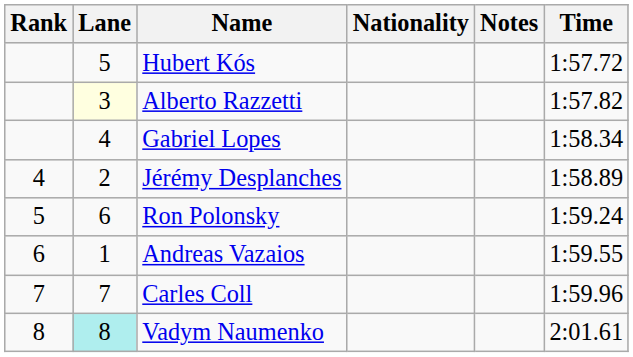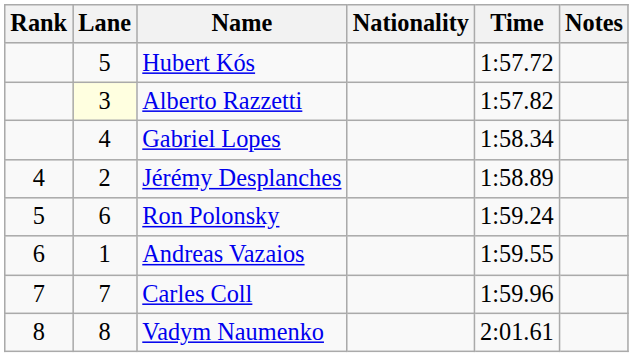 <table class="wikitable sortable" style="text-align:center">
 <tr>
 <th>Rank</th>
 <th>Lane</th>
 <th>Name</th>
 <th>Nationality</th>
+<th>Time</th>
 <th>Notes</th>
-<th>Time</th>
 </tr>
 <tr>
 <td></td>
 <td>5</td>
 <td align=left><a href='#'>Hubert Kós</a></td>
 <td align=left></td>
+<td>1:57.72</td>
 <td></td>
-<td>1:57.72</td>
 </tr>
 <tr>
 <td></td>
 <td style="background: lightyellow;">3</td>
 <td align=left><a href='#'>Alberto Razzetti</a></td>
 <td align=left></td>
+<td>1:57.82</td>
 <td></td>
-<td>1:57.82</td>
 </tr>
 <tr>
 <td></td>
 <td>4</td>
 <td align=left><a href='#'>Gabriel Lopes</a></td>
 <td align=left></td>
+<td>1:58.34</td>
 <td></td>
-<td>1:58.34</td>
 </tr>
 <tr>
 <td>4</td>
 <td>2</td>
 <td align=left><a href='#'>Jérémy Desplanches</a></td>
 <td align=left></td>
+<td>1:58.89</td>
 <td></td>
-<td>1:58.89</td>
 </tr>
 <tr>
 <td>5</td>
 <td>6</td>
 <td align=left><a href='#'>Ron Polonsky</a></td>
 <td align=left></td>
+<td>1:59.24</td>
 <td></td>
-<td>1:59.24</td>
 </tr>
 <tr>
 <td>6</td>
 <td>1</td>
 <td align=left><a href='#'>Andreas Vazaios</a></td>
 <td align=left></td>
+<td>1:59.55</td>
 <td></td>
-<td>1:59.55</td>
 </tr>
 <tr>
 <td>7</td>
 <td>7</td>
 <td align=left><a href='#'>Carles Coll</a></td>
 <td align=left></td>
+<td>1:59.96</td>
 <td></td>
-<td>1:59.96</td>
 </tr>
 <tr>
 <td>8</td>
-<td style="background: paleturquoise;">8</td>
+<td>8</td>
 <td align=left><a href='#'>Vadym Naumenko</a></td>
 <td align=left></td>
+<td>2:01.61</td>
 <td></td>
-<td>2:01.61</td>
 </tr>
 </table>
